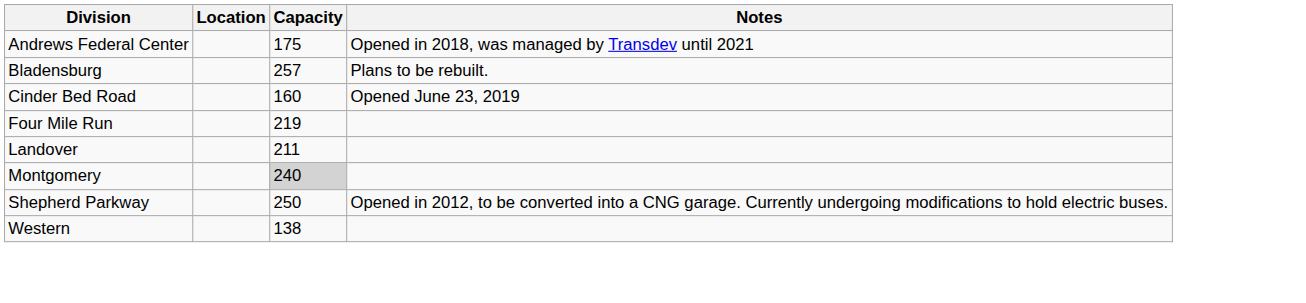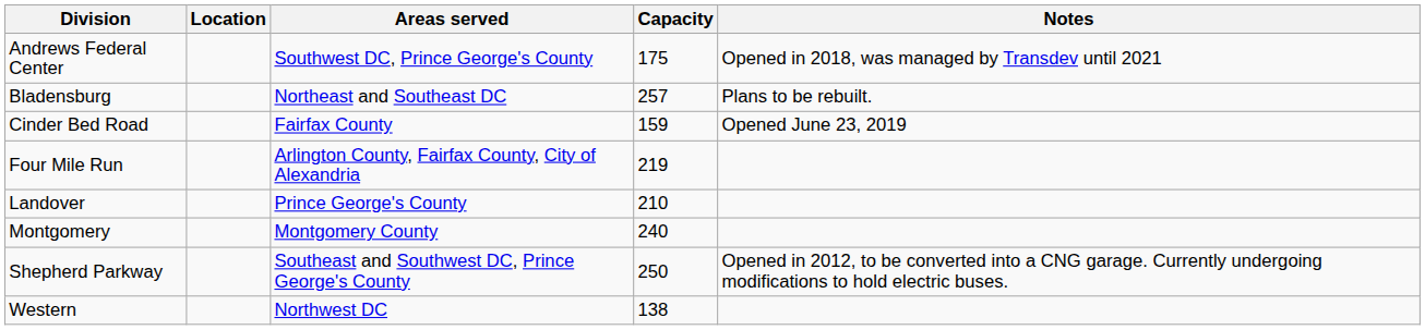 <table class="wikitable">
 <tr>
 <th>Division</th>
 <th>Location</th>
+<th>Areas served</th>
 <th>Capacity</th>
 <th>Notes</th>
 </tr>
 <tr>
 <td>Andrews Federal Center</td>
 <td></td>
+<td><a href='#'>Southwest DC</a>, <a href='#'>Prince George's County</a></td>
 <td>175</td>
 <td>Opened in 2018, was managed by <a href='#'>Transdev</a> until 2021</td>
 </tr>
 <tr>
 <td>Bladensburg</td>
 <td></td>
+<td><a href='#'>Northeast</a> and <a href='#'>Southeast DC</a></td>
 <td>257</td>
 <td>Plans to be rebuilt.</td>
 </tr>
 <tr>
 <td>Cinder Bed Road</td>
 <td></td>
-<td>160</td>
+<td><a href='#'>Fairfax County</a></td>
+<td>159</td>
 <td>Opened June 23, 2019</td>
 </tr>
 <tr>
 <td>Four Mile Run</td>
 <td></td>
+<td><a href='#'>Arlington County</a>, <a href='#'>Fairfax County</a>, <a href='#'>City of Alexandria</a></td>
 <td>219</td>
 <td></td>
 </tr>
 <tr>
 <td>Landover</td>
 <td></td>
-<td>211</td>
+<td><a href='#'>Prince George's County</a></td>
+<td>210</td>
 <td></td>
 </tr>
 <tr>
 <td>Montgomery</td>
 <td></td>
-<td style="background: lightgrey;">240</td>
+<td><a href='#'>Montgomery County</a></td>
+<td>240</td>
 <td></td>
 </tr>
 <tr>
 <td>Shepherd Parkway</td>
 <td></td>
+<td><a href='#'>Southeast</a> and <a href='#'>Southwest DC</a>, <a href='#'>Prince George's County</a></td>
 <td>250</td>
 <td>Opened in 2012, to be converted into a CNG garage. Currently undergoing modifications to hold electric buses.</td>
 </tr>
 <tr>
 <td>Western</td>
 <td></td>
+<td><a href='#'>Northwest DC</a></td>
 <td>138</td>
 <td></td>
 </tr>
 </table>
